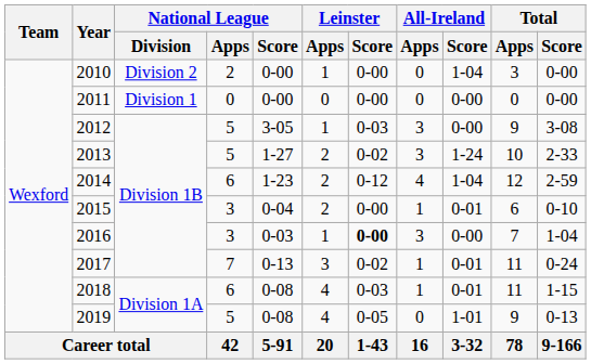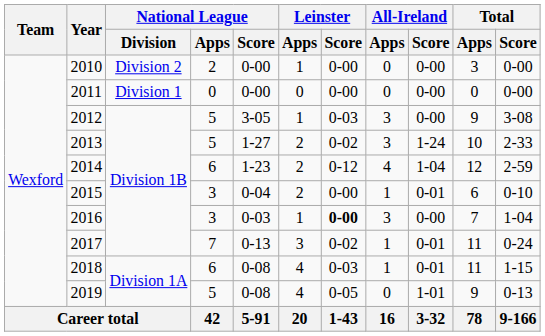 <table class="wikitable" style="text-align:center">
 <tr>
 <th rowspan="2">Team</th>
 <th rowspan="2">Year</th>
 <th colspan="3"><a href='#'>National League</a></th>
 <th colspan="2"><a href='#'>Leinster</a></th>
 <th colspan="2"><a href='#'>All-Ireland</a></th>
 <th colspan="2">Total</th>
 </tr>
 <tr>
 <th>Division</th>
 <th>Apps</th>
 <th>Score</th>
 <th>Apps</th>
 <th>Score</th>
 <th>Apps</th>
 <th>Score</th>
 <th>Apps</th>
 <th>Score</th>
 </tr>
 <tr>
 <td rowspan="10"><a href='#'>Wexford</a></td>
 <td>2010</td>
 <td rowspan="1"><a href='#'>Division 2</a></td>
 <td>2</td>
 <td>0-00</td>
 <td>1</td>
 <td>0-00</td>
 <td>0</td>
-<td>1-04</td>
+<td>0-00</td>
 <td>3</td>
 <td>0-00</td>
 </tr>
 <tr>
 <td>2011</td>
 <td rowspan="1"><a href='#'>Division 1</a></td>
 <td>0</td>
 <td>0-00</td>
 <td>0</td>
 <td>0-00</td>
 <td>0</td>
 <td>0-00</td>
 <td>0</td>
 <td>0-00</td>
 </tr>
 <tr>
 <td>2012</td>
 <td rowspan="6"><a href='#'>Division 1B</a></td>
 <td>5</td>
 <td>3-05</td>
 <td>1</td>
 <td>0-03</td>
 <td>3</td>
 <td>0-00</td>
 <td>9</td>
 <td>3-08</td>
 </tr>
 <tr>
 <td>2013</td>
 <td>5</td>
 <td>1-27</td>
 <td>2</td>
 <td>0-02</td>
 <td>3</td>
 <td>1-24</td>
 <td>10</td>
 <td>2-33</td>
 </tr>
 <tr>
 <td>2014</td>
 <td>6</td>
 <td>1-23</td>
 <td>2</td>
 <td>0-12</td>
 <td>4</td>
 <td>1-04</td>
 <td>12</td>
 <td>2-59</td>
 </tr>
 <tr>
 <td>2015</td>
 <td>3</td>
 <td>0-04</td>
 <td>2</td>
 <td>0-00</td>
 <td>1</td>
 <td>0-01</td>
 <td>6</td>
 <td>0-10</td>
 </tr>
 <tr>
 <td>2016</td>
 <td>3</td>
 <td>0-03</td>
 <td>1</td>
 <td><strong>0-00</strong></td>
 <td>3</td>
 <td>0-00</td>
 <td>7</td>
 <td>1-04</td>
 </tr>
 <tr>
 <td>2017</td>
 <td>7</td>
 <td>0-13</td>
 <td>3</td>
 <td>0-02</td>
 <td>1</td>
 <td>0-01</td>
 <td>11</td>
 <td>0-24</td>
 </tr>
 <tr>
 <td>2018</td>
 <td rowspan="2"><a href='#'>Division 1A</a></td>
 <td>6</td>
 <td>0-08</td>
 <td>4</td>
 <td>0-03</td>
 <td>1</td>
 <td>0-01</td>
 <td>11</td>
 <td>1-15</td>
 </tr>
 <tr>
 <td>2019</td>
 <td>5</td>
 <td>0-08</td>
 <td>4</td>
 <td>0-05</td>
 <td>0</td>
 <td>1-01</td>
 <td>9</td>
 <td>0-13</td>
 </tr>
 <tr>
 <th colspan="3">Career total</th>
 <th>42</th>
 <th>5-91</th>
 <th>20</th>
 <th>1-43</th>
 <th>16</th>
 <th>3-32</th>
 <th>78</th>
 <th>9-166</th>
 </tr>
 </table>
